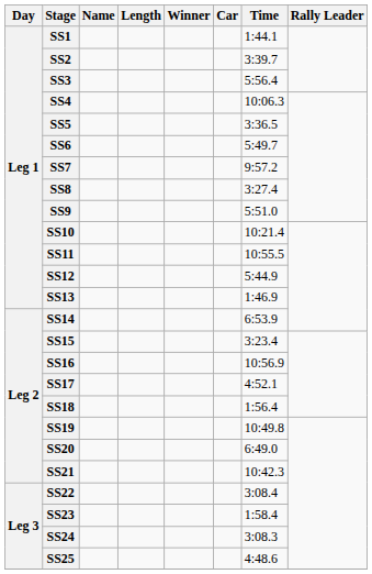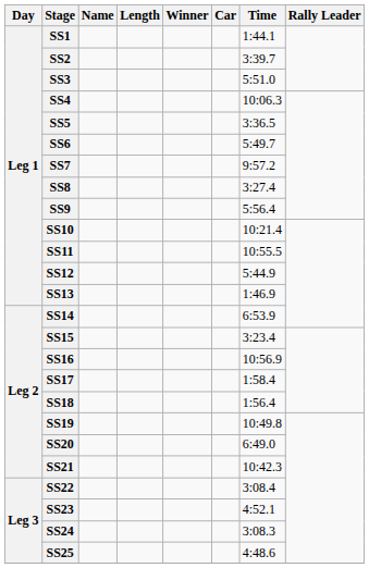 <table class="wikitable plainrowheaders sortable" style="font-size: 85%">
 <tr>
 <th>Day</th>
 <th>Stage</th>
 <th>Name</th>
 <th>Length</th>
 <th>Winner</th>
 <th>Car</th>
 <th>Time</th>
 <th>Rally Leader</th>
 </tr>
 <tr>
 <th rowspan="13">Leg 1</th>
 <th>SS1</th>
 <td></td>
 <td></td>
 <td></td>
 <td></td>
 <td>1:44.1</td>
 <td rowspan="3"></td>
 </tr>
 <tr>
 <th>SS2</th>
 <td></td>
 <td></td>
 <td></td>
 <td></td>
 <td>3:39.7</td>
 </tr>
 <tr>
 <th>SS3</th>
 <td></td>
 <td></td>
 <td></td>
 <td></td>
-<td>5:56.4</td>
+<td>5:51.0</td>
 </tr>
 <tr>
 <th>SS4</th>
 <td></td>
 <td></td>
 <td></td>
 <td></td>
 <td>10:06.3</td>
 <td rowspan="6"></td>
 </tr>
 <tr>
 <th>SS5</th>
 <td></td>
 <td></td>
 <td></td>
 <td></td>
 <td>3:36.5</td>
 </tr>
 <tr>
 <th>SS6</th>
 <td></td>
 <td></td>
 <td></td>
 <td></td>
 <td>5:49.7</td>
 </tr>
 <tr>
 <th>SS7</th>
 <td></td>
 <td></td>
 <td></td>
 <td></td>
 <td>9:57.2</td>
 </tr>
 <tr>
 <th>SS8</th>
 <td></td>
 <td></td>
 <td></td>
 <td></td>
 <td>3:27.4</td>
 </tr>
 <tr>
 <th>SS9</th>
 <td></td>
 <td></td>
 <td></td>
 <td></td>
-<td>5:51.0</td>
+<td>5:56.4</td>
 </tr>
 <tr>
 <th>SS10</th>
 <td></td>
 <td></td>
 <td></td>
 <td></td>
 <td>10:21.4</td>
 <td rowspan="5"></td>
 </tr>
 <tr>
 <th>SS11</th>
 <td></td>
 <td></td>
 <td></td>
 <td></td>
 <td>10:55.5</td>
 </tr>
 <tr>
 <th>SS12</th>
 <td></td>
 <td></td>
 <td></td>
 <td></td>
 <td>5:44.9</td>
 </tr>
 <tr>
 <th>SS13</th>
 <td></td>
 <td></td>
 <td></td>
 <td></td>
 <td>1:46.9</td>
 </tr>
 <tr>
 <th rowspan="8">Leg 2</th>
 <th>SS14</th>
 <td></td>
 <td></td>
 <td></td>
 <td></td>
 <td>6:53.9</td>
 </tr>
 <tr>
 <th>SS15</th>
 <td></td>
 <td></td>
 <td></td>
 <td></td>
 <td>3:23.4</td>
 <td rowspan="4"></td>
 </tr>
 <tr>
 <th>SS16</th>
 <td></td>
 <td></td>
 <td></td>
 <td></td>
 <td>10:56.9</td>
 </tr>
 <tr>
 <th>SS17</th>
 <td></td>
 <td></td>
 <td></td>
 <td></td>
-<td>4:52.1</td>
+<td>1:58.4</td>
 </tr>
 <tr>
 <th>SS18</th>
 <td></td>
 <td></td>
 <td></td>
 <td></td>
 <td>1:56.4</td>
 </tr>
 <tr>
 <th>SS19</th>
 <td></td>
 <td></td>
 <td></td>
 <td></td>
 <td>10:49.8</td>
 <td rowspan="7"></td>
 </tr>
 <tr>
 <th>SS20</th>
 <td></td>
 <td></td>
 <td></td>
 <td></td>
 <td>6:49.0</td>
 </tr>
 <tr>
 <th>SS21</th>
 <td></td>
 <td></td>
 <td></td>
 <td></td>
 <td>10:42.3</td>
 </tr>
 <tr>
 <th rowspan="4">Leg 3</th>
 <th>SS22</th>
 <td></td>
 <td></td>
 <td></td>
 <td></td>
 <td>3:08.4</td>
 </tr>
 <tr>
 <th>SS23</th>
 <td></td>
 <td></td>
 <td></td>
 <td></td>
-<td>1:58.4</td>
+<td>4:52.1</td>
 </tr>
 <tr>
 <th>SS24</th>
 <td></td>
 <td></td>
 <td><br></td>
 <td></td>
 <td>3:08.3</td>
 </tr>
 <tr>
 <th>SS25</th>
 <td></td>
 <td></td>
 <td></td>
 <td></td>
 <td>4:48.6</td>
 </tr>
 <tr>
 </tr>
 </table>
